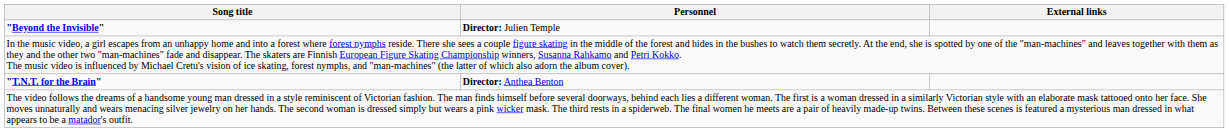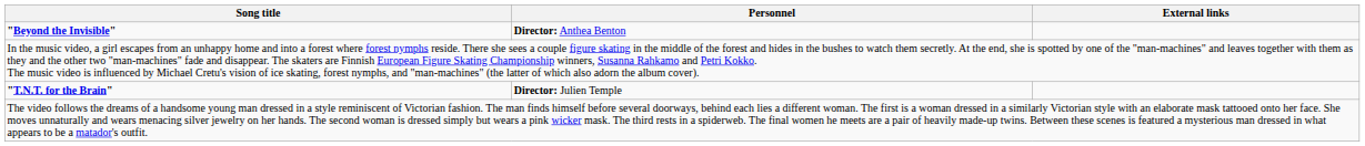 <table class="wikitable">
 <tr>
 <th>Song title</th>
 <th>Personnel</th>
 <th>External links</th>
 </tr>
 <tr>
 <td><strong>"<a href='#'>Beyond the Invisible</a>"</strong></td>
-<td><strong>Director:</strong> Julien Temple</td>
+<td><strong>Director:</strong> <a href='#'>Anthea Benton</a></td>
 <td></td>
 </tr>
 <tr>
 <td colspan="6">In the music video, a girl escapes from an unhappy home and into a forest where <a href='#'>forest nymphs</a> reside. There she sees a couple <a href='#'>figure skating</a> in the middle of the forest and hides in the bushes to watch them secretly. At the end, she is spotted by one of the "man-machines" and leaves together with them as they and the other two "man-machines" fade and disappear. The skaters are Finnish <a href='#'>European Figure Skating Championship</a> winners, <a href='#'>Susanna Rahkamo</a> and <a href='#'>Petri Kokko</a>.<br>The music video is influenced by Michael Cretu's vision of ice skating, forest nymphs, and "man-machines" (the latter of which also adorn the album cover).</td>
 </tr>
 <tr>
 <td><strong>"<a href='#'>T.N.T. for the Brain</a>"</strong></td>
-<td><strong>Director:</strong> <a href='#'>Anthea Benton</a></td>
+<td><strong>Director:</strong> Julien Temple</td>
 <td></td>
 </tr>
 <tr>
 <td colspan="6">The video follows the dreams of a handsome young man dressed in a style reminiscent of Victorian fashion. The man finds himself before several doorways, behind each lies a different woman.  The first is a woman dressed in a similarly Victorian style with an elaborate mask tattooed onto her face.  She moves unnaturally and wears menacing silver jewelry on her hands. The second woman is dressed simply but wears a pink <a href='#'>wicker</a> mask. The third rests in a spiderweb. The final women he meets are a pair of heavily made-up twins. Between these scenes is featured a mysterious man dressed in what appears to be a <a href='#'>matador</a>'s outfit.</td>
 </tr>
 </table>
